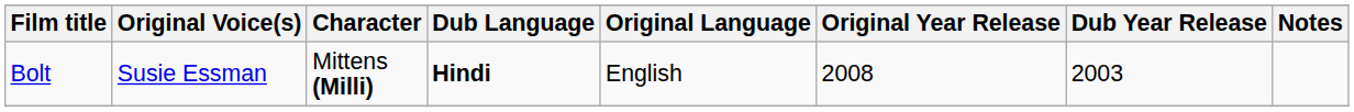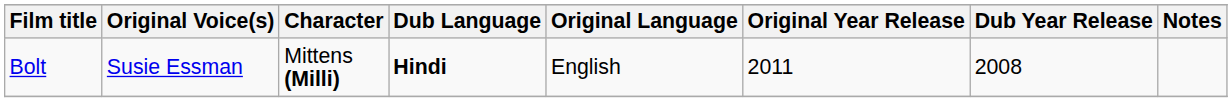 <table class="wikitable">
 <tr>
 </tr>
 <tr>
 <th>Film title</th>
 <th>Original Voice(s)</th>
 <th>Character</th>
 <th>Dub Language</th>
 <th>Original Language</th>
 <th>Original Year Release</th>
 <th>Dub Year Release</th>
 <th>Notes</th>
 </tr>
 <tr>
 <td><a href='#'>Bolt</a></td>
 <td><a href='#'>Susie Essman</a></td>
 <td>Mittens<br><strong>(Milli)</strong></td>
 <td><strong>Hindi</strong></td>
 <td>English</td>
+<td>2011</td>
 <td>2008</td>
-<td>2003</td>
 <td></td>
 </tr>
 <tr>
 </tr>
 </table>
